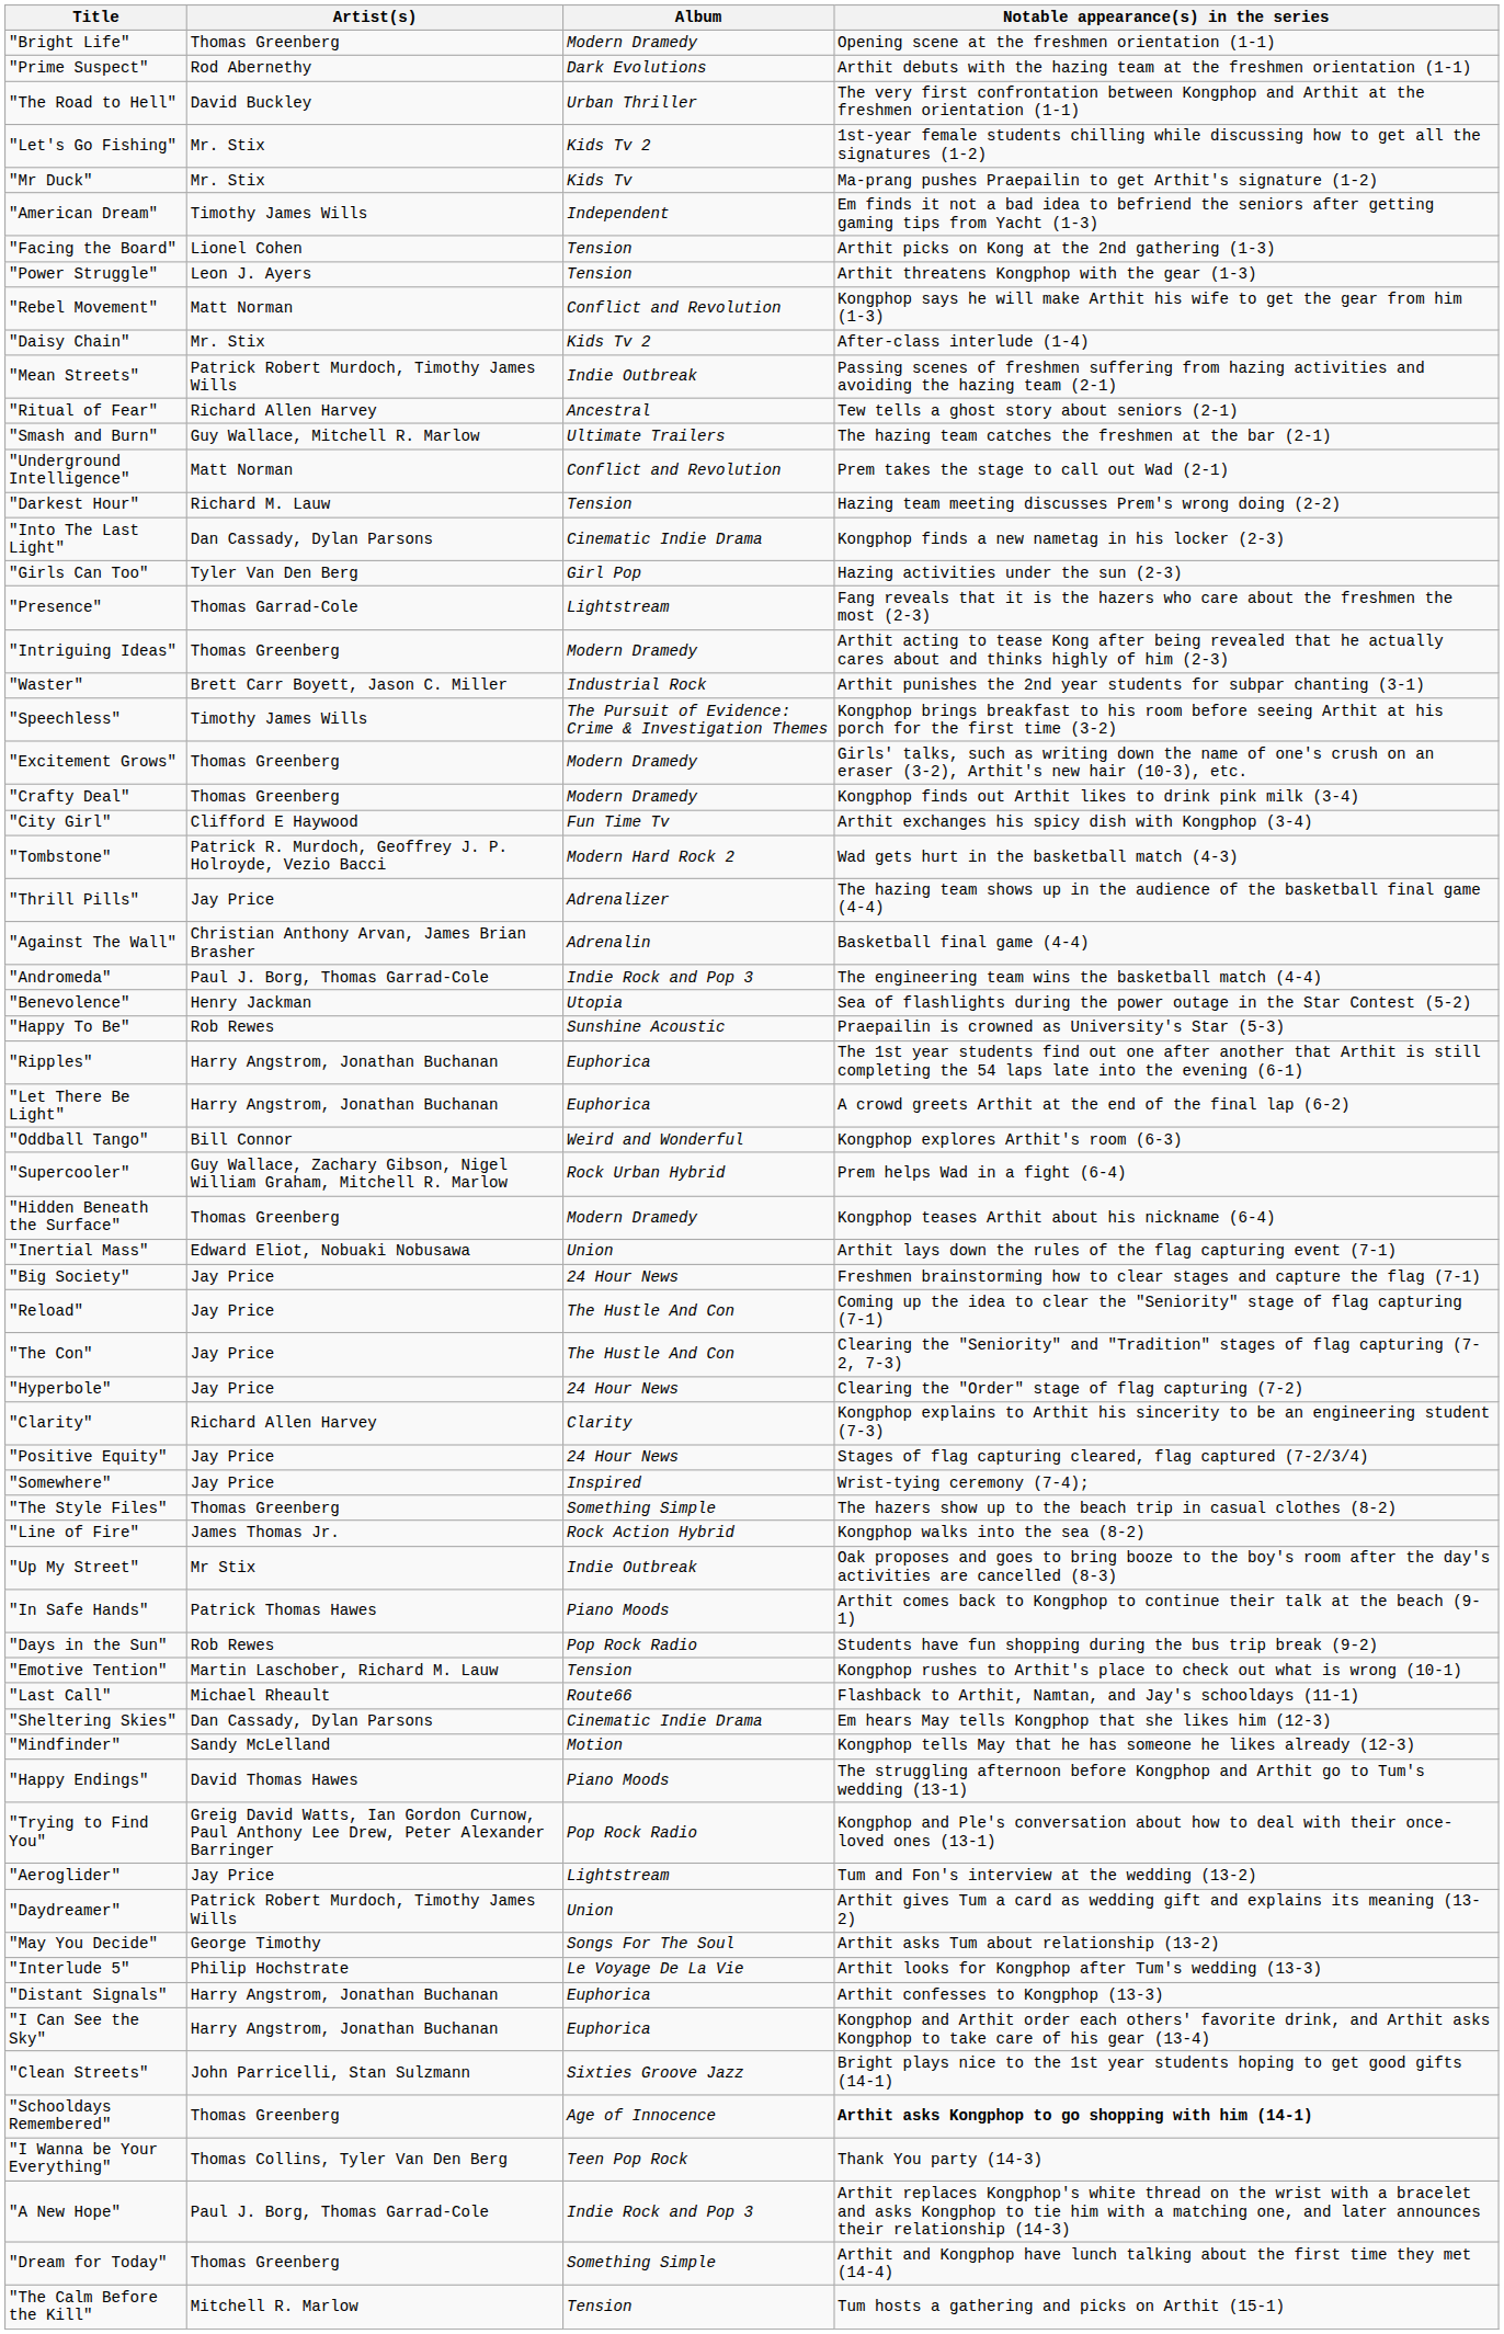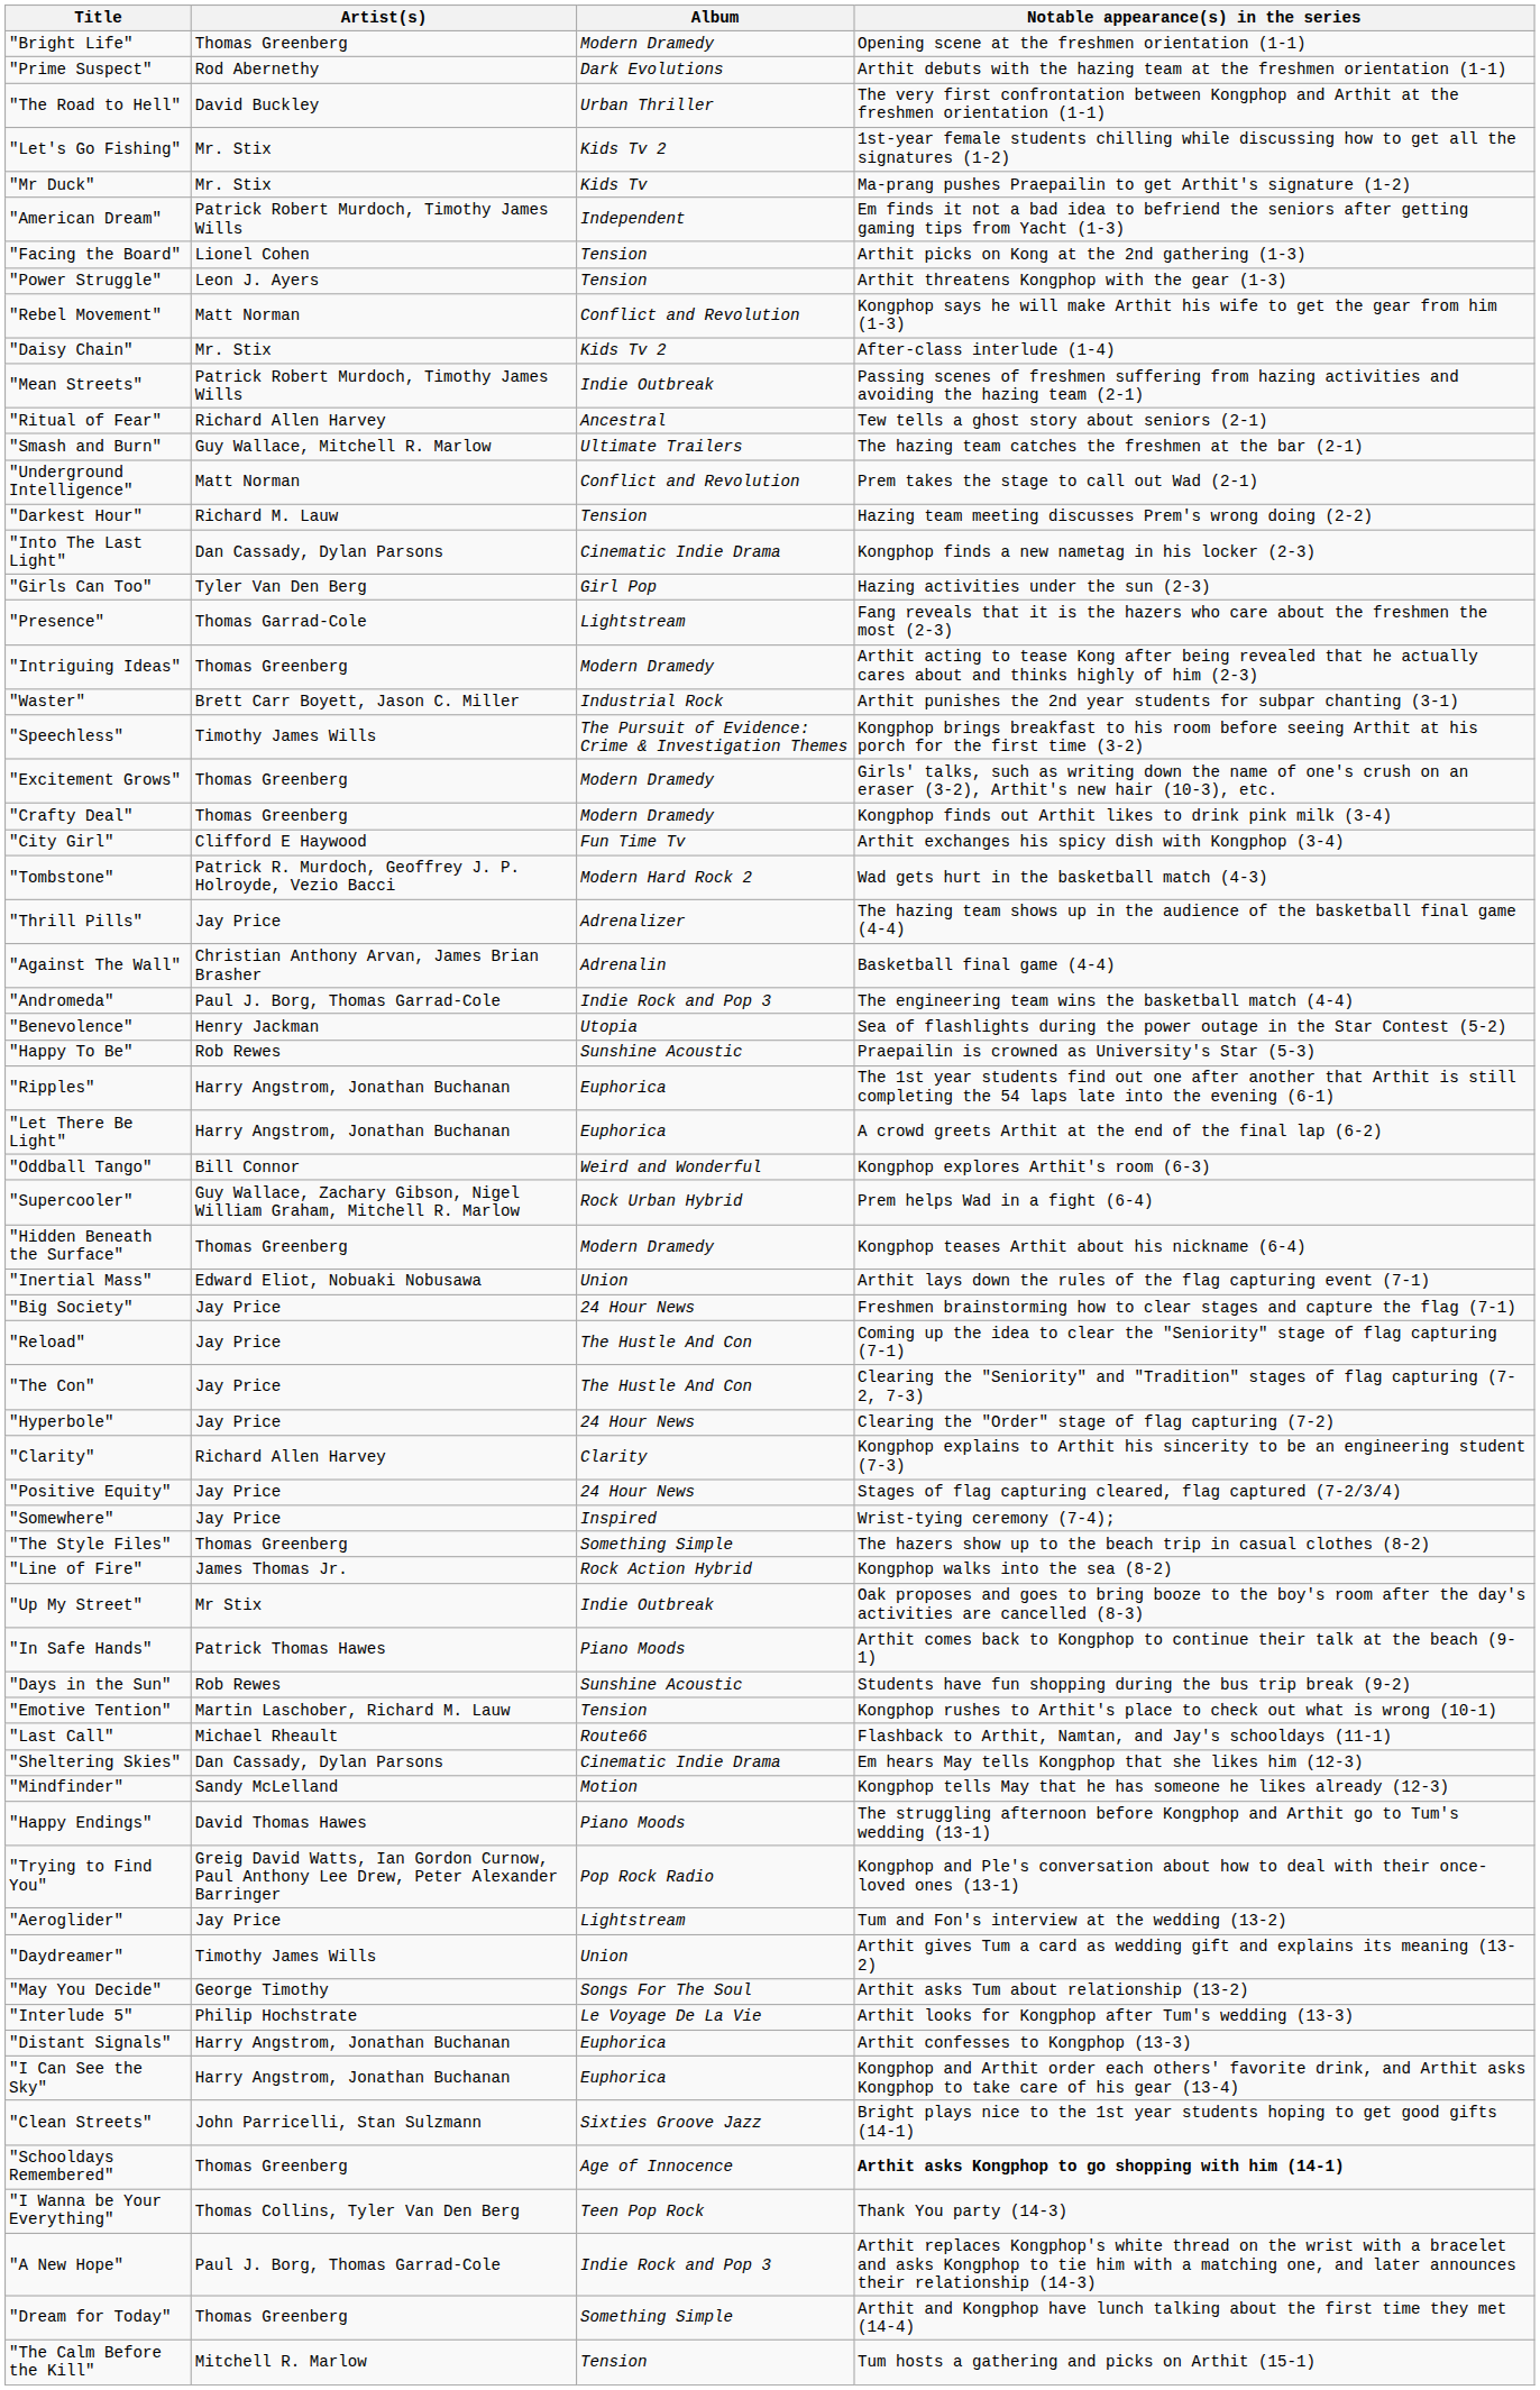 <table class="wikitable sortable mw-collapsible">
 <tr>
 <th>Title</th>
 <th>Artist(s)</th>
 <th>Album</th>
 <th>Notable appearance(s) in the series</th>
 </tr>
 <tr>
 <td>"Bright Life"</td>
 <td>Thomas Greenberg</td>
 <td><em>Modern Dramedy</em></td>
 <td>Opening scene at the freshmen orientation (1-1)</td>
 </tr>
 <tr>
 <td>"Prime Suspect"</td>
 <td>Rod Abernethy</td>
 <td><em>Dark Evolutions</em></td>
 <td>Arthit debuts with the hazing team at the freshmen orientation (1-1)</td>
 </tr>
 <tr>
 <td>"The Road to Hell"</td>
 <td>David Buckley</td>
 <td><em>Urban Thriller</em></td>
 <td>The very first confrontation between Kongphop and Arthit at the freshmen orientation (1-1)</td>
 </tr>
 <tr>
 <td>"Let's Go Fishing"</td>
 <td>Mr. Stix</td>
 <td><em>Kids Tv 2</em></td>
 <td>1st-year female students chilling while discussing how to get all the signatures (1-2)</td>
 </tr>
 <tr>
 <td>"Mr Duck"</td>
 <td>Mr. Stix</td>
 <td><em>Kids Tv</em></td>
 <td>Ma-prang pushes Praepailin to get Arthit's signature (1-2)</td>
 </tr>
 <tr>
 <td>"American Dream"</td>
-<td>Timothy James Wills</td>
+<td>Patrick Robert Murdoch, Timothy James Wills</td>
 <td><em>Independent</em></td>
 <td>Em finds it not a bad idea to befriend the seniors after getting gaming tips from Yacht (1-3)</td>
 </tr>
 <tr>
 <td>"Facing the Board"</td>
 <td>Lionel Cohen</td>
 <td><em>Tension</em></td>
 <td>Arthit picks on Kong at the 2nd gathering (1-3)</td>
 </tr>
 <tr>
 <td>"Power Struggle"</td>
 <td>Leon J. Ayers</td>
 <td><em>Tension</em></td>
 <td>Arthit threatens Kongphop with the gear (1-3)</td>
 </tr>
 <tr>
 <td>"Rebel Movement"</td>
 <td>Matt Norman</td>
 <td><em>Conflict and Revolution</em></td>
 <td>Kongphop says he will make Arthit his wife to get the gear from him (1-3)</td>
 </tr>
 <tr>
 <td>"Daisy Chain"</td>
 <td>Mr. Stix</td>
 <td><em>Kids Tv 2</em></td>
 <td>After-class interlude (1-4)</td>
 </tr>
 <tr>
 <td>"Mean Streets"</td>
 <td>Patrick Robert Murdoch, Timothy James Wills</td>
 <td><em>Indie Outbreak</em></td>
 <td>Passing scenes of freshmen suffering from hazing activities and avoiding the hazing team (2-1)</td>
 </tr>
 <tr>
 <td>"Ritual of Fear"</td>
 <td>Richard Allen Harvey</td>
 <td><em>Ancestral</em></td>
 <td>Tew tells a ghost story about seniors (2-1)</td>
 </tr>
 <tr>
 <td>"Smash and Burn"</td>
 <td>Guy Wallace, Mitchell R. Marlow</td>
 <td><em>Ultimate Trailers</em></td>
 <td>The hazing team catches the freshmen at the bar (2-1)</td>
 </tr>
 <tr>
 <td>"Underground Intelligence"</td>
 <td>Matt Norman</td>
 <td><em>Conflict and Revolution</em></td>
 <td>Prem takes the stage to call out Wad (2-1)</td>
 </tr>
 <tr>
 <td>"Darkest Hour"</td>
 <td>Richard M. Lauw</td>
 <td><em>Tension</em></td>
 <td>Hazing team meeting discusses Prem's wrong doing (2-2)</td>
 </tr>
 <tr>
 <td>"Into The Last Light"</td>
 <td>Dan Cassady, Dylan Parsons</td>
 <td><em>Cinematic Indie Drama</em></td>
 <td>Kongphop finds a new nametag in his locker (2-3)</td>
 </tr>
 <tr>
 <td>"Girls Can Too"</td>
 <td>Tyler Van Den Berg</td>
 <td><em>Girl Pop</em></td>
 <td>Hazing activities under the sun (2-3)</td>
 </tr>
 <tr>
 <td>"Presence"</td>
 <td>Thomas Garrad-Cole</td>
 <td><em>Lightstream</em></td>
 <td>Fang reveals that it is the hazers who care about the freshmen the most (2-3)</td>
 </tr>
 <tr>
 <td>"Intriguing Ideas"</td>
 <td>Thomas Greenberg</td>
 <td><em>Modern Dramedy</em></td>
 <td>Arthit acting to tease Kong after being revealed that he actually cares about and thinks highly of him (2-3)</td>
 </tr>
 <tr>
 <td>"Waster"</td>
 <td>Brett Carr Boyett, Jason C. Miller</td>
 <td><em>Industrial Rock</em></td>
 <td>Arthit punishes the 2nd year students for subpar chanting (3-1)</td>
 </tr>
 <tr>
 <td>"Speechless"</td>
 <td>Timothy James Wills</td>
 <td><em>The Pursuit of Evidence: Crime & Investigation Themes</em></td>
 <td>Kongphop brings breakfast to his room before seeing Arthit at his porch for the first time (3-2)</td>
 </tr>
 <tr>
 <td>"Excitement Grows"</td>
 <td>Thomas Greenberg</td>
 <td><em>Modern Dramedy</em></td>
 <td>Girls' talks, such as writing down the name of one's crush on an eraser (3-2), Arthit's new hair (10-3), etc.</td>
 </tr>
 <tr>
 <td>"Crafty Deal"</td>
 <td>Thomas Greenberg</td>
 <td><em>Modern Dramedy</em></td>
 <td>Kongphop finds out Arthit likes to drink pink milk (3-4)</td>
 </tr>
 <tr>
 <td>"City Girl"</td>
 <td>Clifford E Haywood</td>
 <td><em>Fun Time Tv</em></td>
 <td>Arthit exchanges his spicy dish with Kongphop (3-4)</td>
 </tr>
 <tr>
 <td>"Tombstone"</td>
 <td>Patrick R. Murdoch, Geoffrey J. P. Holroyde, Vezio Bacci</td>
 <td><em>Modern Hard Rock 2</em></td>
 <td>Wad gets hurt in the basketball match (4-3)</td>
 </tr>
 <tr>
 <td>"Thrill Pills"</td>
 <td>Jay Price</td>
 <td><em>Adrenalizer</em></td>
 <td>The hazing team shows up in the audience of the basketball final game (4-4)</td>
 </tr>
 <tr>
 <td>"Against The Wall"</td>
 <td>Christian Anthony Arvan, James Brian Brasher</td>
 <td><em>Adrenalin</em></td>
 <td>Basketball final game (4-4)</td>
 </tr>
 <tr>
 <td>"Andromeda"</td>
 <td>Paul J. Borg, Thomas Garrad-Cole</td>
 <td><em>Indie Rock and Pop 3</em></td>
 <td>The engineering team wins the basketball match (4-4)</td>
 </tr>
 <tr>
 <td>"Benevolence"</td>
 <td>Henry Jackman</td>
 <td><em>Utopia</em></td>
 <td>Sea of flashlights during the power outage in the Star Contest (5-2)</td>
 </tr>
 <tr>
 <td>"Happy To Be"</td>
 <td>Rob Rewes</td>
 <td><em>Sunshine Acoustic</em></td>
 <td>Praepailin is crowned as University's Star (5-3)</td>
 </tr>
 <tr>
 <td>"Ripples"</td>
 <td>Harry Angstrom, Jonathan Buchanan</td>
 <td><em>Euphorica</em></td>
 <td>The 1st year students find out one after another that Arthit is still completing the 54 laps late into the evening (6-1)</td>
 </tr>
 <tr>
 <td>"Let There Be Light"</td>
 <td>Harry Angstrom, Jonathan Buchanan</td>
 <td><em>Euphorica</em></td>
 <td>A crowd greets Arthit at the end of the final lap (6-2)</td>
 </tr>
 <tr>
 <td>"Oddball Tango"</td>
 <td>Bill Connor</td>
 <td><em>Weird and Wonderful</em></td>
 <td>Kongphop explores Arthit's room (6-3)</td>
 </tr>
 <tr>
 <td>"Supercooler"</td>
 <td>Guy Wallace, Zachary Gibson, Nigel William Graham, Mitchell R. Marlow</td>
 <td><em>Rock Urban Hybrid</em></td>
 <td>Prem helps Wad in a fight (6-4)</td>
 </tr>
 <tr>
 <td>"Hidden Beneath the Surface"</td>
 <td>Thomas Greenberg</td>
 <td><em>Modern Dramedy</em></td>
 <td>Kongphop teases Arthit about his nickname (6-4)</td>
 </tr>
 <tr>
 <td>"Inertial Mass"</td>
 <td>Edward Eliot, Nobuaki Nobusawa</td>
 <td><em>Union</em></td>
 <td>Arthit lays down the rules of the flag capturing event (7-1)</td>
 </tr>
 <tr>
 <td>"Big Society"</td>
 <td>Jay Price</td>
 <td><em>24 Hour News</em></td>
 <td>Freshmen brainstorming how to clear stages and capture the flag (7-1)</td>
 </tr>
 <tr>
 <td>"Reload"</td>
 <td>Jay Price</td>
 <td><em>The Hustle And Con</em></td>
 <td>Coming up the idea to clear the "Seniority" stage of  flag capturing (7-1)</td>
 </tr>
 <tr>
 <td>"The Con"</td>
 <td>Jay Price</td>
 <td><em>The Hustle And Con</em></td>
 <td>Clearing the "Seniority" and "Tradition"  stages of flag capturing (7-2, 7-3)</td>
 </tr>
 <tr>
 <td>"Hyperbole"</td>
 <td>Jay Price</td>
 <td><em>24 Hour News</em></td>
 <td>Clearing the "Order" stage of flag capturing (7-2)</td>
 </tr>
 <tr>
 <td>"Clarity"</td>
 <td>Richard Allen Harvey</td>
 <td><em>Clarity</em></td>
 <td>Kongphop explains to Arthit his sincerity to be an engineering student (7-3)</td>
 </tr>
 <tr>
 <td>"Positive Equity"</td>
 <td>Jay Price</td>
 <td><em>24 Hour News</em></td>
 <td>Stages of flag capturing cleared, flag captured (7-2/3/4)</td>
 </tr>
 <tr>
 <td>"Somewhere"</td>
 <td>Jay Price</td>
 <td><em>Inspired</em></td>
 <td>Wrist-tying ceremony (7-4);</td>
 </tr>
 <tr>
 <td>"The Style Files"</td>
 <td>Thomas Greenberg</td>
 <td><em>Something Simple</em></td>
 <td>The hazers show up to the beach trip in casual clothes (8-2)</td>
 </tr>
 <tr>
 <td>"Line of Fire"</td>
 <td>James Thomas Jr.</td>
 <td><em>Rock Action Hybrid</em></td>
 <td>Kongphop walks into the sea (8-2)</td>
 </tr>
 <tr>
 <td>"Up My Street"</td>
 <td>Mr Stix</td>
 <td><em>Indie Outbreak</em></td>
 <td>Oak proposes and goes to bring booze to the boy's room after the day's activities are cancelled (8-3)</td>
 </tr>
 <tr>
 <td>"In Safe Hands"</td>
 <td>Patrick Thomas Hawes</td>
 <td><em>Piano Moods</em></td>
 <td>Arthit comes back to Kongphop to continue their talk at the beach (9-1)</td>
 </tr>
 <tr>
 <td>"Days in the Sun"</td>
 <td>Rob Rewes</td>
-<td><em>Pop Rock Radio</em></td>
+<td><em>Sunshine Acoustic</em></td>
 <td>Students have fun shopping during the bus trip break (9-2)</td>
 </tr>
 <tr>
 <td>"Emotive Tention"</td>
 <td>Martin Laschober, Richard M. Lauw</td>
 <td><em>Tension</em></td>
 <td>Kongphop rushes to Arthit's place to check out what is wrong (10-1)</td>
 </tr>
 <tr>
 <td>"Last Call"</td>
 <td>Michael Rheault</td>
 <td><em>Route66</em></td>
 <td>Flashback to Arthit, Namtan, and Jay's schooldays (11-1)</td>
 </tr>
 <tr>
 <td>"Sheltering Skies"</td>
 <td>Dan Cassady, Dylan Parsons</td>
 <td><em>Cinematic Indie Drama</em></td>
 <td>Em hears May tells Kongphop that she likes him (12-3)</td>
 </tr>
 <tr>
 <td>"Mindfinder"</td>
 <td>Sandy McLelland</td>
 <td><em>Motion</em></td>
 <td>Kongphop tells May that he has someone he likes already (12-3)</td>
 </tr>
 <tr>
 <td>"Happy Endings"</td>
 <td>David Thomas Hawes</td>
 <td><em>Piano Moods</em></td>
 <td>The struggling afternoon before Kongphop and Arthit go to Tum's wedding (13-1)</td>
 </tr>
 <tr>
 <td>"Trying to Find You"</td>
 <td>Greig David Watts, Ian Gordon Curnow, Paul Anthony Lee Drew, Peter Alexander Barringer</td>
 <td><em>Pop Rock Radio</em></td>
 <td>Kongphop and Ple's conversation about how to deal with their once-loved ones (13-1)</td>
 </tr>
 <tr>
 <td>"Aeroglider"</td>
 <td>Jay Price</td>
 <td><em>Lightstream</em></td>
 <td>Tum and Fon's interview at the wedding (13-2)</td>
 </tr>
 <tr>
 <td>"Daydreamer"</td>
-<td>Patrick Robert Murdoch, Timothy James Wills</td>
+<td>Timothy James Wills</td>
 <td><em>Union</em></td>
 <td>Arthit gives Tum a card as wedding gift and explains its meaning (13-2)</td>
 </tr>
 <tr>
 <td>"May You Decide"</td>
 <td>George Timothy</td>
 <td><em>Songs For The Soul</em></td>
 <td>Arthit asks Tum about relationship (13-2)</td>
 </tr>
 <tr>
 <td>"Interlude 5"</td>
 <td>Philip Hochstrate</td>
 <td><em>Le Voyage De La Vie</em></td>
 <td>Arthit looks for Kongphop after Tum's wedding (13-3)</td>
 </tr>
 <tr>
 <td>"Distant Signals"</td>
 <td>Harry Angstrom, Jonathan Buchanan</td>
 <td><em>Euphorica</em></td>
 <td>Arthit confesses to Kongphop (13-3)</td>
 </tr>
 <tr>
 <td>"I Can See the Sky"</td>
 <td>Harry Angstrom, Jonathan Buchanan</td>
 <td><em>Euphorica</em></td>
 <td>Kongphop and Arthit order each others' favorite drink, and Arthit asks Kongphop to take care of his gear (13-4)</td>
 </tr>
 <tr>
 <td>"Clean Streets"</td>
 <td>John Parricelli, Stan Sulzmann</td>
 <td><em>Sixties Groove Jazz</em></td>
 <td>Bright plays nice to the 1st year students hoping to get good gifts (14-1)</td>
 </tr>
 <tr>
 <td>"Schooldays Remembered"</td>
 <td>Thomas Greenberg</td>
 <td><em>Age of Innocence</em></td>
 <td><strong>Arthit asks Kongphop to go shopping with him (14-1)</strong></td>
 </tr>
 <tr>
 <td>"I Wanna be Your Everything"</td>
 <td>Thomas Collins, Tyler Van Den Berg</td>
 <td><em>Teen Pop Rock</em></td>
 <td>Thank You party (14-3)</td>
 </tr>
 <tr>
 <td>"A New Hope"</td>
 <td>Paul J. Borg, Thomas Garrad-Cole</td>
 <td><em>Indie Rock and Pop 3</em></td>
 <td>Arthit replaces Kongphop's white thread on the wrist with a bracelet and asks Kongphop to tie him with a matching one, and later announces their relationship (14-3)</td>
 </tr>
 <tr>
 <td>"Dream for Today"</td>
 <td>Thomas Greenberg</td>
 <td><em>Something Simple</em></td>
 <td>Arthit and Kongphop have lunch talking about the first time they met (14-4)</td>
 </tr>
 <tr>
 <td>"The Calm Before the Kill"</td>
 <td>Mitchell R. Marlow</td>
 <td><em>Tension</em></td>
 <td>Tum hosts a gathering and picks on Arthit (15-1)</td>
 </tr>
 </table>
